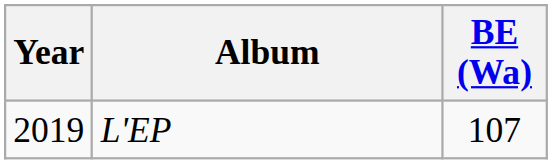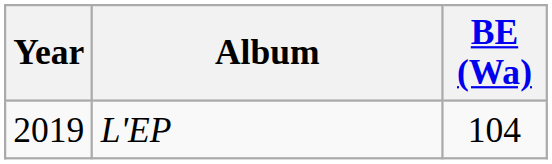 <table class="wikitable">
 <tr>
 <th>Year</th>
 <th style="width:150px;">Album</th>
 <th style="text-align:center; width:40px;"><a href='#'>BE <br>(Wa)</a><br></th>
 </tr>
 <tr>
 <td style="text-align:center;">2019</td>
 <td><em>L'EP</em></td>
-<td style="text-align:center;">107</td>
+<td style="text-align:center;">104</td>
 </tr>
 </table>
